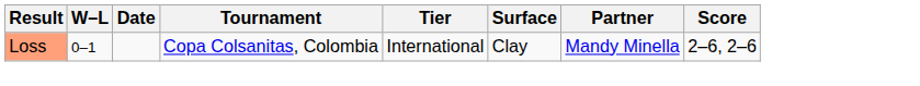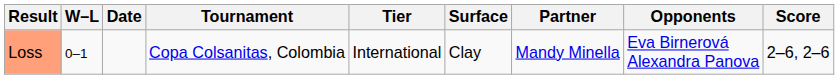 <table class="sortable wikitable">
 <tr>
 <th>Result</th>
 <th class="unsortable">W–L</th>
 <th>Date</th>
 <th>Tournament</th>
 <th>Tier</th>
 <th>Surface</th>
 <th>Partner</th>
+<th>Opponents</th>
 <th class="unsortable">Score</th>
 </tr>
 <tr>
 <td bgcolor=ffa07a>Loss</td>
 <td><small>0–1</small></td>
 <td><a href='#'></a></td>
 <td><a href='#'>Copa Colsanitas</a>, Colombia</td>
 <td>International</td>
 <td>Clay</td>
 <td> <a href='#'>Mandy Minella</a></td>
+<td> <a href='#'>Eva Birnerová</a> <br>  <a href='#'>Alexandra Panova</a></td>
 <td>2–6, 2–6</td>
 </tr>
 </table>
